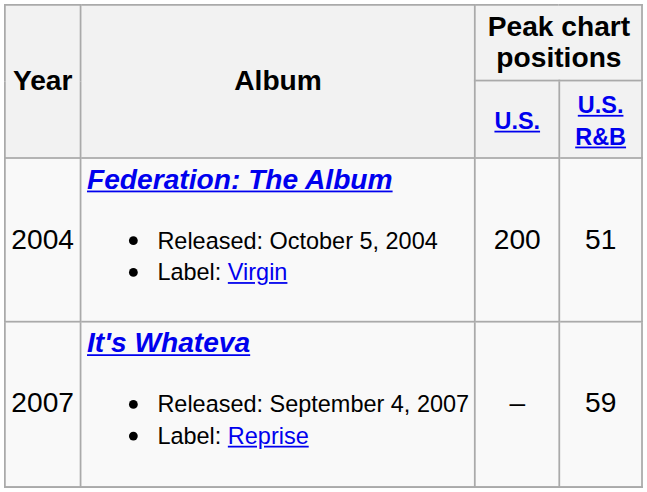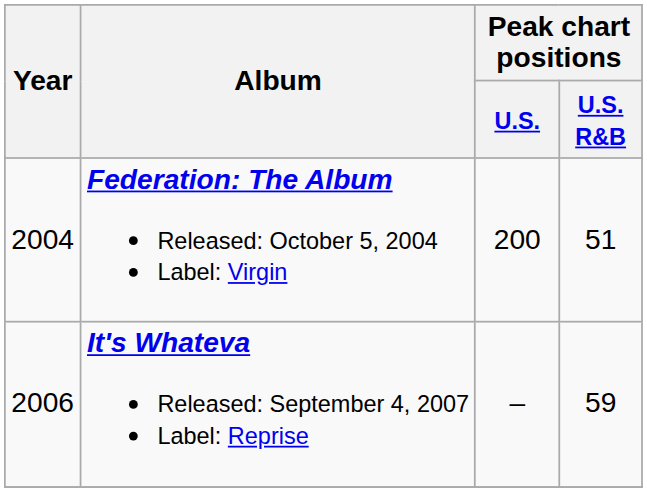 <table class="wikitable">
 <tr>
 <th rowspan="2">Year</th>
 <th rowspan="2">Album</th>
 <th colspan="2">Peak chart positions</th>
 </tr>
 <tr>
 <th width=40><small><a href='#'>U.S.</a></small></th>
 <th width=40><small><a href='#'>U.S. R&B</a></small></th>
 </tr>
 <tr>
 <td>2004</td>
 <td><strong><em><a href='#'>Federation: The Album</a></em></strong><br><ul><li><small>Released: October 5, 2004</small></li><li><small>Label: <a href='#'>Virgin</a></small></li></ul></td>
 <td align="center">200</td>
 <td align="center">51</td>
 </tr>
 <tr>
-<td>2007</td>
+<td>2006</td>
 <td><strong><em><a href='#'>It's Whateva</a></em></strong><br><ul><li><small>Released: September 4, 2007</small></li><li><small>Label: <a href='#'>Reprise</a></small></li></ul></td>
 <td align="center">–</td>
 <td align="center">59</td>
 </tr>
 <tr>
 </tr>
 </table>
